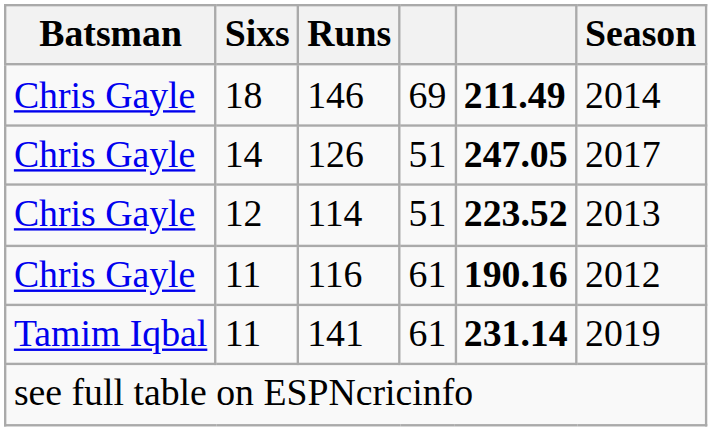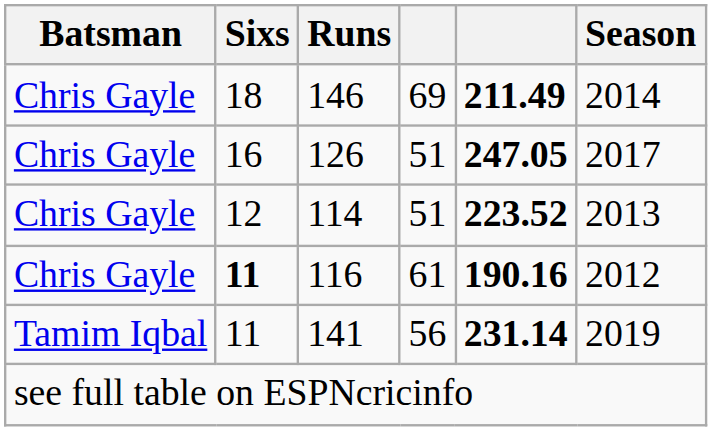 <table class="wikitable">
 <tr>
 <th>Batsman</th>
 <th>Sixs</th>
 <th>Runs</th>
 <th></th>
 <th></th>
 <th>Season</th>
 </tr>
 <tr>
 <td><a href='#'>Chris Gayle</a></td>
 <td>18</td>
 <td>146</td>
 <td>69</td>
 <td><strong>211.49</strong></td>
 <td>2014</td>
 </tr>
 <tr>
 <td><a href='#'>Chris Gayle</a></td>
-<td>14</td>
+<td>16</td>
 <td>126</td>
 <td>51</td>
 <td><strong>247.05</strong></td>
 <td>2017</td>
 </tr>
 <tr>
 <td><a href='#'>Chris Gayle</a></td>
 <td>12</td>
 <td>114</td>
 <td>51</td>
 <td><strong>223.52</strong></td>
 <td>2013</td>
 </tr>
 <tr>
 <td><a href='#'>Chris Gayle</a></td>
-<td>11</td>
+<td><strong>11</strong></td>
 <td>116</td>
 <td>61</td>
 <td><strong>190.16</strong></td>
 <td>2012</td>
 </tr>
 <tr>
 <td><a href='#'>Tamim Iqbal</a></td>
 <td>11</td>
 <td>141</td>
-<td>61</td>
+<td>56</td>
 <td><strong>231.14</strong></td>
 <td>2019</td>
 </tr>
 <tr>
 <td colspan=10>see full table on ESPNcricinfo</td>
 </tr>
 </table>
